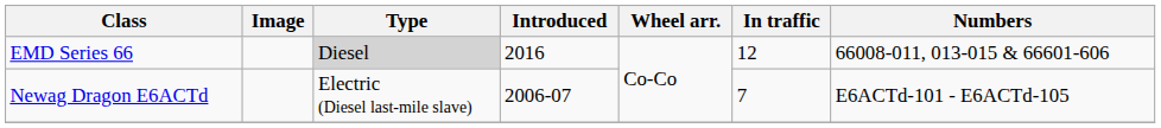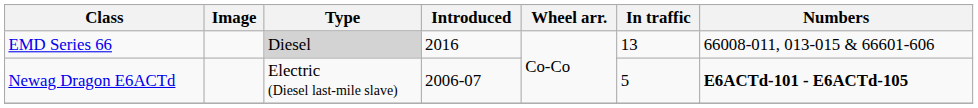 <table class="wikitable" width=73%>
 <tr>
 <th align=left>Class</th>
 <th align=left>Image</th>
 <th align=left>Type</th>
 <th align=left>Introduced</th>
 <th align=left>Wheel arr.</th>
 <th align=left>In traffic</th>
 <th align=left>Numbers</th>
 </tr>
 <tr>
 <td><a href='#'>EMD Series 66</a></td>
 <td></td>
 <td style="background: lightgrey;">Diesel</td>
 <td>2016</td>
 <td rowspan="2">Co-Co</td>
-<td>12</td>
+<td>13</td>
 <td>66008-011, 013-015 & 66601-606</td>
 </tr>
 <tr>
 <td><a href='#'>Newag Dragon E6ACTd</a></td>
 <td></td>
 <td>Electric<br><small>(Diesel last-mile slave)</small></td>
 <td>2006-07</td>
-<td>7</td>
-<td>E6ACTd-101 - E6ACTd-105</td>
+<td>5</td>
+<td><strong>E6ACTd-101 - E6ACTd-105</strong></td>
 </tr>
 <tr>
 </tr>
 </table>
